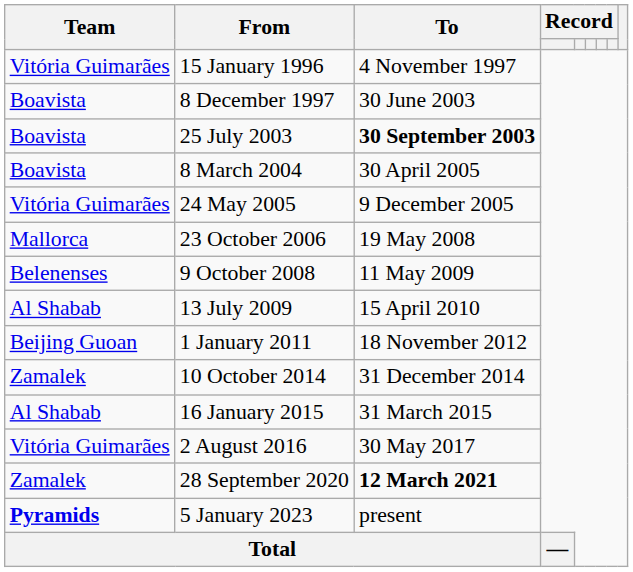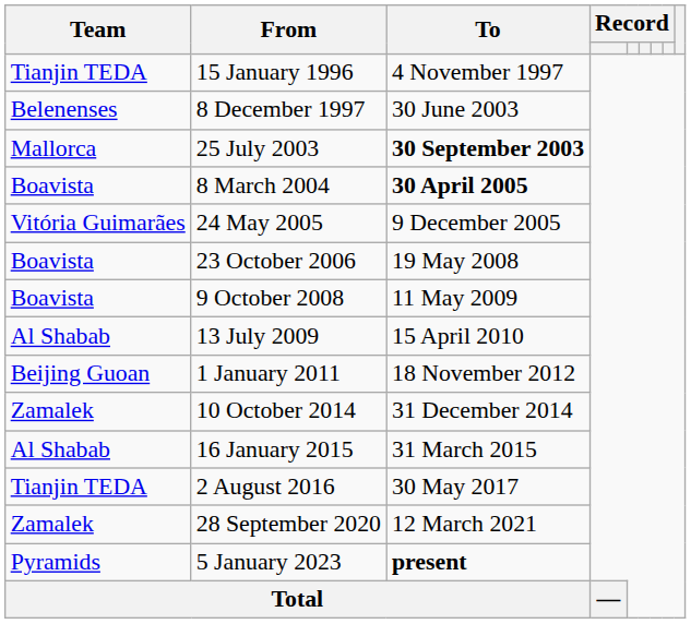 <table class=wikitable style=text-align:center>
 <tr>
 <th rowspan=2>Team</th>
 <th rowspan=2>From</th>
 <th rowspan=2>To</th>
 <th colspan=5>Record</th>
 <th rowspan=2></th>
 </tr>
 <tr>
 <th></th>
 <th></th>
 <th></th>
 <th></th>
 <th></th>
 </tr>
 <tr>
-<td align=left><a href='#'>Vitória Guimarães</a></td>
+<td align=left><a href='#'>Tianjin TEDA</a></td>
 <td align=left>15 January 1996</td>
 <td align=left>4 November 1997<br></td>
 </tr>
 <tr>
-<td align=left><a href='#'>Boavista</a></td>
+<td align=left><a href='#'>Belenenses</a></td>
 <td align=left>8 December 1997</td>
 <td align=left>30 June 2003<br></td>
 </tr>
 <tr>
-<td align=left><a href='#'>Boavista</a></td>
+<td align=left><a href='#'>Mallorca</a></td>
 <td align=left>25 July 2003</td>
 <td align=left><strong>30 September 2003<br></strong></td>
 </tr>
 <tr>
 <td align=left><a href='#'>Boavista</a></td>
 <td align=left>8 March 2004</td>
-<td align=left>30 April 2005<br></td>
+<td align=left><strong>30 April 2005<br></strong></td>
 </tr>
 <tr>
 <td align=left><a href='#'>Vitória Guimarães</a></td>
 <td align=left>24 May 2005</td>
 <td align=left>9 December 2005<br></td>
 </tr>
 <tr>
-<td align=left><a href='#'>Mallorca</a></td>
+<td align=left><a href='#'>Boavista</a></td>
 <td align=left>23 October 2006</td>
 <td align=left>19 May 2008<br></td>
 </tr>
 <tr>
-<td align=left><a href='#'>Belenenses</a></td>
+<td align=left><a href='#'>Boavista</a></td>
 <td align=left>9 October 2008</td>
 <td align=left>11 May 2009<br></td>
 </tr>
 <tr>
 <td align=left><a href='#'>Al Shabab</a></td>
 <td align=left>13 July 2009</td>
 <td align=left>15 April 2010<br></td>
 </tr>
 <tr>
 <td align=left><a href='#'>Beijing Guoan</a></td>
 <td align=left>1 January 2011</td>
 <td align=left>18 November 2012<br></td>
 </tr>
 <tr>
 <td align=left><a href='#'>Zamalek</a></td>
 <td align=left>10 October 2014</td>
 <td align=left>31 December 2014<br></td>
 </tr>
 <tr>
 <td align=left><a href='#'>Al Shabab</a></td>
 <td align=left>16 January 2015</td>
 <td align=left>31 March 2015<br></td>
 </tr>
 <tr>
-<td align=left><a href='#'>Vitória Guimarães</a></td>
+<td align=left><a href='#'>Tianjin TEDA</a></td>
 <td align=left>2 August 2016</td>
 <td align=left>30 May 2017<br></td>
 </tr>
 <tr>
 <td align=left><a href='#'>Zamalek</a></td>
 <td align=left>28 September 2020</td>
-<td align=left><strong>12 March 2021<br></strong></td>
+<td align=left>12 March 2021<br></td>
 </tr>
 <tr>
-<td align=left><strong><a href='#'>Pyramids</a></strong></td>
+<td align=left><a href='#'>Pyramids</a></td>
 <td align=left>5 January 2023</td>
-<td align=left>present<br></td>
+<td align=left><strong>present<br></strong></td>
 </tr>
 <tr>
 <th colspan=3>Total<br></th>
 <th>—</th>
 </tr>
 </table>
